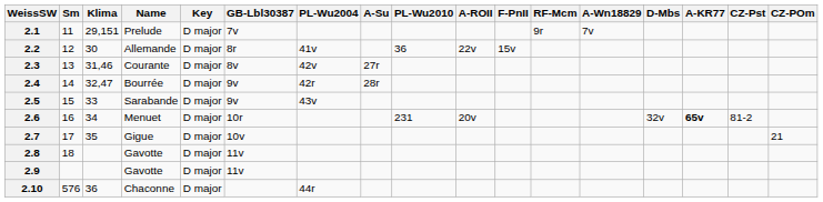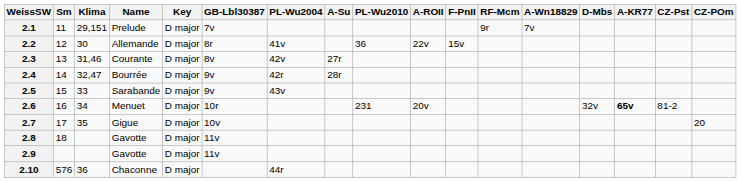 <table border="1" class="wikitable sortable">
 <tr>
 <th data-sort-type="number">WeissSW</th>
 <th>Sm</th>
 <th>Klima</th>
 <th class="unsortable">Name</th>
 <th class="unsortable">Key</th>
 <th>GB-Lbl30387</th>
 <th>PL-Wu2004</th>
 <th>A-Su</th>
 <th>PL-Wu2010</th>
 <th>A-ROII</th>
 <th>F-PnII</th>
 <th>RF-Mcm</th>
 <th>A-Wn18829</th>
 <th>D-Mbs</th>
 <th>A-KR77</th>
 <th>CZ-Pst</th>
 <th>CZ-POm</th>
 </tr>
 <tr>
 <th data-sort-value="1">2.1</th>
 <td>11</td>
 <td>29,151</td>
 <td>Prelude</td>
 <td>D major</td>
 <td>7v</td>
 <td></td>
 <td></td>
 <td></td>
 <td></td>
 <td></td>
 <td>9r</td>
 <td>7v</td>
 <td></td>
 <td></td>
 <td></td>
 <td></td>
 </tr>
 <tr>
 <th data-sort-value="2">2.2</th>
 <td>12</td>
 <td>30</td>
 <td>Allemande</td>
 <td>D major</td>
 <td>8r</td>
 <td>41v</td>
 <td></td>
 <td>36</td>
 <td>22v</td>
 <td>15v</td>
 <td></td>
 <td></td>
 <td></td>
 <td></td>
 <td></td>
 <td></td>
 </tr>
 <tr>
 <th data-sort-value="3">2.3</th>
 <td>13</td>
 <td>31,46</td>
 <td>Courante</td>
 <td>D major</td>
 <td>8v</td>
 <td>42v</td>
 <td>27r</td>
 <td></td>
 <td></td>
 <td></td>
 <td></td>
 <td></td>
 <td></td>
 <td></td>
 <td></td>
 <td></td>
 </tr>
 <tr>
 <th data-sort-value="4">2.4</th>
 <td>14</td>
 <td>32,47</td>
 <td>Bourrée</td>
 <td>D major</td>
 <td>9v</td>
 <td>42r</td>
 <td>28r</td>
 <td></td>
 <td></td>
 <td></td>
 <td></td>
 <td></td>
 <td></td>
 <td></td>
 <td></td>
 <td></td>
 </tr>
 <tr>
 <th data-sort-value="5">2.5</th>
 <td>15</td>
 <td>33</td>
 <td>Sarabande</td>
 <td>D major</td>
 <td>9v</td>
 <td>43v</td>
 <td></td>
 <td></td>
 <td></td>
 <td></td>
 <td></td>
 <td></td>
 <td></td>
 <td></td>
 <td></td>
 <td></td>
 </tr>
 <tr>
 <th data-sort-value="6">2.6</th>
 <td>16</td>
 <td>34</td>
 <td>Menuet</td>
 <td>D major</td>
 <td>10r</td>
 <td></td>
 <td></td>
 <td>231</td>
 <td>20v</td>
 <td></td>
 <td></td>
 <td></td>
 <td>32v</td>
 <td><strong>65v</strong></td>
 <td>81-2</td>
 <td></td>
 </tr>
 <tr>
 <th data-sort-value="7">2.7</th>
 <td>17</td>
 <td>35</td>
 <td>Gigue</td>
 <td>D major</td>
 <td>10v</td>
 <td></td>
 <td></td>
 <td></td>
 <td></td>
 <td></td>
 <td></td>
 <td></td>
 <td></td>
 <td></td>
 <td></td>
-<td>21</td>
+<td>20</td>
 </tr>
 <tr>
 <th data-sort-value="8">2.8</th>
 <td>18</td>
 <td></td>
 <td>Gavotte</td>
 <td>D major</td>
 <td>11v</td>
 <td></td>
 <td></td>
 <td></td>
 <td></td>
 <td></td>
 <td></td>
 <td></td>
 <td></td>
 <td></td>
 <td></td>
 <td></td>
 </tr>
 <tr>
 <th data-sort-value="9">2.9</th>
 <td></td>
 <td></td>
 <td>Gavotte</td>
 <td>D major</td>
 <td>11v</td>
 <td></td>
 <td></td>
 <td></td>
 <td></td>
 <td></td>
 <td></td>
 <td></td>
 <td></td>
 <td></td>
 <td></td>
 <td></td>
 </tr>
 <tr>
 <th data-sort-value="10">2.10</th>
 <td>576</td>
 <td>36</td>
 <td>Chaconne</td>
 <td>D major</td>
 <td></td>
 <td>44r</td>
 <td></td>
 <td></td>
 <td></td>
 <td></td>
 <td></td>
 <td></td>
 <td></td>
 <td></td>
 <td></td>
 <td></td>
 </tr>
 </table>
